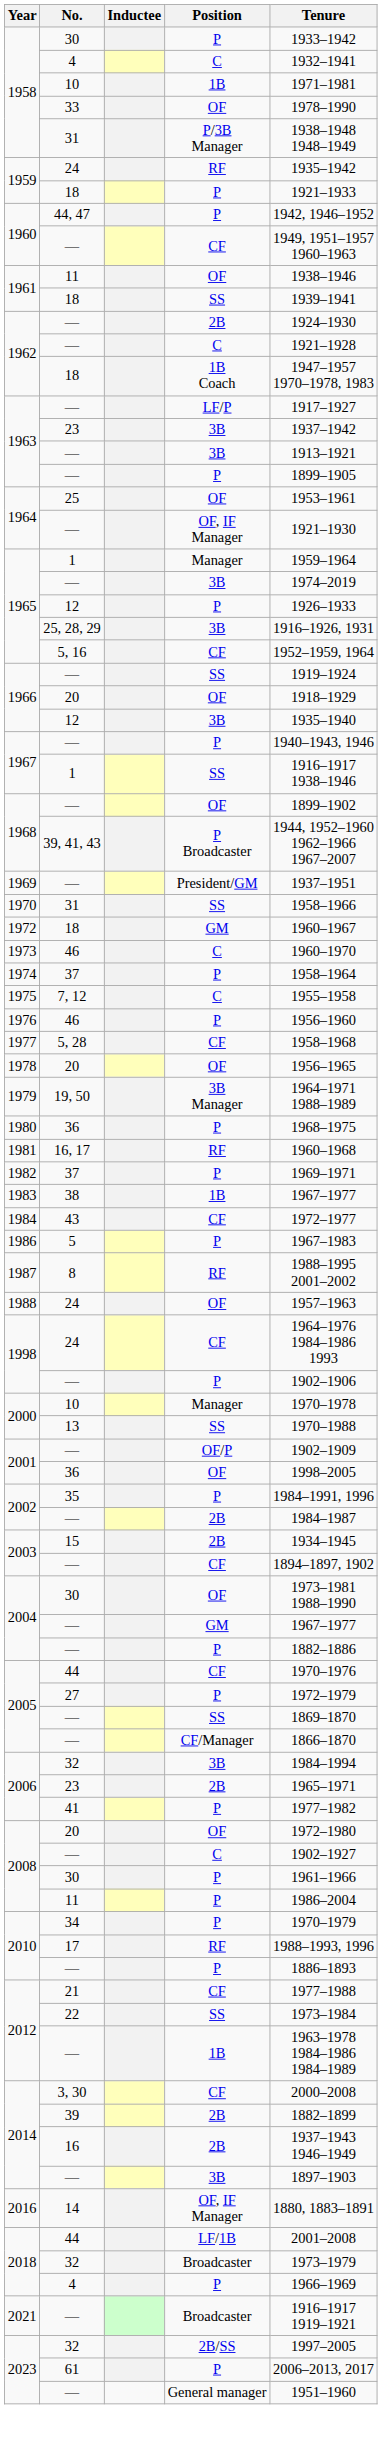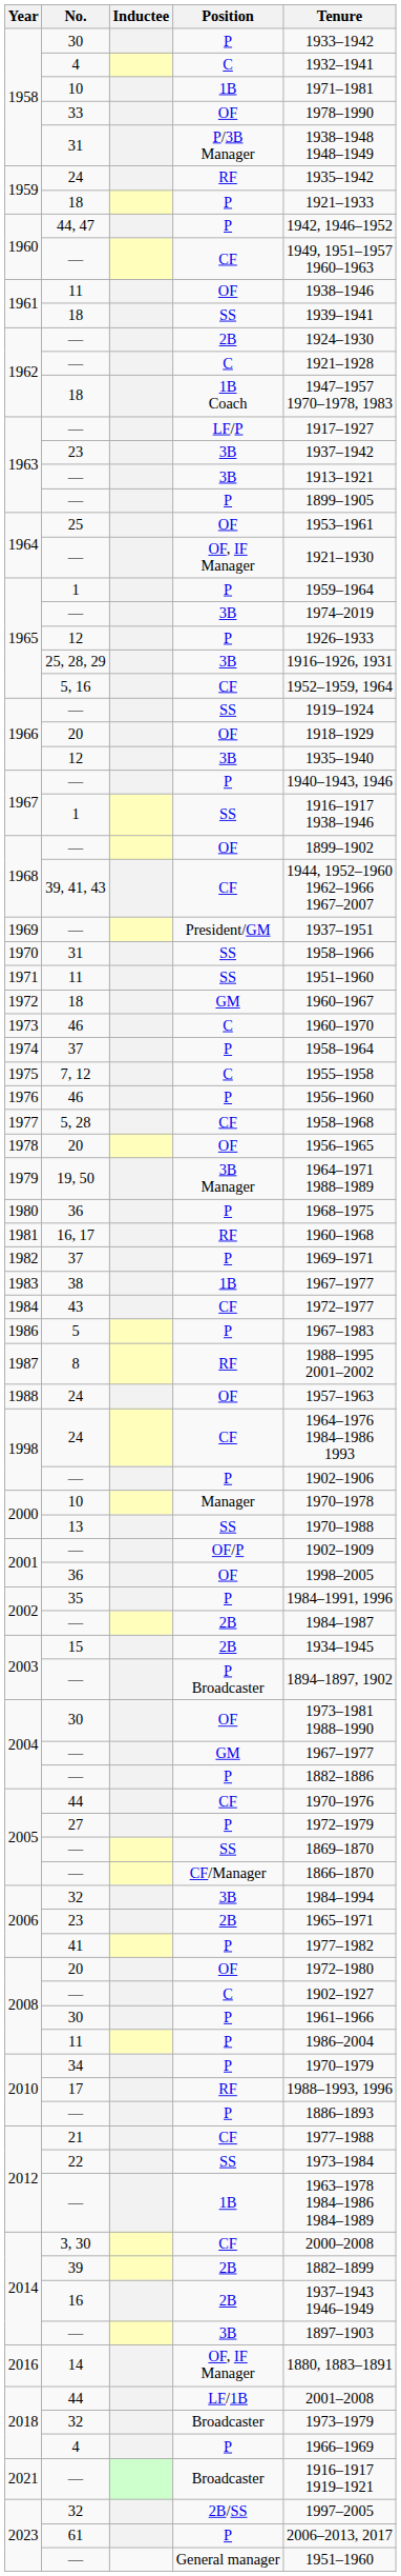 <table class="wikitable sortable plainrowheaders" style="text-align:center">
 <tr>
 <th scope="col">Year</th>
 <th scope="col">No.</th>
 <th scope="col">Inductee</th>
 <th scope="col">Position</th>
 <th scope="col">Tenure</th>
 </tr>
 <tr>
 <td rowspan=5>1958</td>
 <td>30</td>
 <th scope="row" style="text-align:center"></th>
 <td><a href='#'>P</a></td>
 <td>1933–1942</td>
 </tr>
 <tr>
 <td>4</td>
 <th scope="row" style="background:#ffb; text-align:center"><strong></strong></th>
 <td><a href='#'>C</a></td>
 <td>1932–1941</td>
 </tr>
 <tr>
 <td>10</td>
 <th scope="row" style="text-align:center"></th>
 <td><a href='#'>1B</a></td>
 <td>1971–1981</td>
 </tr>
 <tr>
 <td>33</td>
 <th scope="row" style="text-align:center"></th>
 <td><a href='#'>OF</a></td>
 <td>1978–1990</td>
 </tr>
 <tr>
 <td>31</td>
 <th scope="row" style="text-align:center"></th>
 <td><a href='#'>P</a>/<a href='#'>3B</a><br>Manager</td>
 <td>1938–1948<br>1948–1949</td>
 </tr>
 <tr>
 <td rowspan=2>1959</td>
 <td>24</td>
 <th scope="row" style="text-align:center"></th>
 <td><a href='#'>RF</a></td>
 <td>1935–1942</td>
 </tr>
 <tr>
 <td>18</td>
 <th scope="row" style="background:#ffb; text-align:center"><strong></strong></th>
 <td><a href='#'>P</a></td>
 <td>1921–1933</td>
 </tr>
 <tr>
 <td rowspan=2>1960</td>
 <td>44, 47</td>
 <th scope="row" style="text-align:center"></th>
 <td><a href='#'>P</a></td>
 <td>1942, 1946–1952</td>
 </tr>
 <tr>
 <td>—</td>
 <th scope="row" style="background:#ffb; text-align:center"><strong></strong></th>
 <td><a href='#'>CF</a></td>
 <td>1949, 1951–1957<br>1960–1963</td>
 </tr>
 <tr>
 <td rowspan=2>1961</td>
 <td>11</td>
 <th scope="row" style="text-align:center"></th>
 <td><a href='#'>OF</a></td>
 <td>1938–1946</td>
 </tr>
 <tr>
 <td>18</td>
 <th scope="row" style="text-align:center"></th>
 <td><a href='#'>SS</a></td>
 <td>1939–1941</td>
 </tr>
 <tr>
 <td rowspan=3>1962</td>
 <td>—</td>
 <th scope="row" style="text-align:center"></th>
 <td><a href='#'>2B</a></td>
 <td>1924–1930</td>
 </tr>
 <tr>
 <td>—</td>
 <th scope="row" style="text-align:center"></th>
 <td><a href='#'>C</a></td>
 <td>1921–1928</td>
 </tr>
 <tr>
 <td>18</td>
 <th scope="row" style="text-align:center"></th>
 <td><a href='#'>1B</a><br>Coach</td>
 <td>1947–1957<br>1970–1978, 1983</td>
 </tr>
 <tr>
 <td rowspan=4>1963</td>
 <td>—</td>
 <th scope="row" style="text-align:center"></th>
 <td><a href='#'>LF</a>/<a href='#'>P</a></td>
 <td>1917–1927</td>
 </tr>
 <tr>
 <td>23</td>
 <th scope="row" style="text-align:center"></th>
 <td><a href='#'>3B</a></td>
 <td>1937–1942</td>
 </tr>
 <tr>
 <td>—</td>
 <th scope="row" style="text-align:center"></th>
 <td><a href='#'>3B</a></td>
 <td>1913–1921</td>
 </tr>
 <tr>
 <td>—</td>
 <th scope="row" style="text-align:center"></th>
 <td><a href='#'>P</a></td>
 <td>1899–1905</td>
 </tr>
 <tr>
 <td rowspan=2>1964</td>
 <td>25</td>
 <th scope="row" style="text-align:center"></th>
 <td><a href='#'>OF</a></td>
 <td>1953–1961</td>
 </tr>
 <tr>
 <td>—</td>
 <th scope="row" style="text-align:center"></th>
 <td><a href='#'>OF</a>, <a href='#'>IF</a><br>Manager</td>
 <td>1921–1930</td>
 </tr>
 <tr>
 <td rowspan=5>1965</td>
 <td>1</td>
 <th scope="row" style="text-align:center"></th>
-<td>Manager</td>
+<td><a href='#'>P</a></td>
 <td>1959–1964</td>
 </tr>
 <tr>
 <td>—</td>
 <th scope="row" style="text-align:center"></th>
 <td><a href='#'>3B</a></td>
 <td>1974–2019</td>
 </tr>
 <tr>
 <td>12</td>
 <th scope="row" style="text-align:center"></th>
 <td><a href='#'>P</a></td>
 <td>1926–1933</td>
 </tr>
 <tr>
 <td>25, 28, 29</td>
 <th scope="row" style="text-align:center"></th>
 <td><a href='#'>3B</a></td>
 <td>1916–1926, 1931</td>
 </tr>
 <tr>
 <td>5, 16</td>
 <th scope="row" style="text-align:center"></th>
 <td><a href='#'>CF</a></td>
 <td>1952–1959, 1964</td>
 </tr>
 <tr>
 <td rowspan=3>1966</td>
 <td>—</td>
 <th scope="row" style="text-align:center"></th>
 <td><a href='#'>SS</a></td>
 <td>1919–1924</td>
 </tr>
 <tr>
 <td>20</td>
 <th scope="row" style="text-align:center"></th>
 <td><a href='#'>OF</a></td>
 <td>1918–1929</td>
 </tr>
 <tr>
 <td>12</td>
 <th scope="row" style="text-align:center"></th>
 <td><a href='#'>3B</a></td>
 <td>1935–1940</td>
 </tr>
 <tr>
 <td rowspan=2>1967</td>
 <td>—</td>
 <th scope="row" style="text-align:center"></th>
 <td><a href='#'>P</a></td>
 <td>1940–1943, 1946</td>
 </tr>
 <tr>
 <td>1</td>
 <th scope="row" style="background:#ffb; text-align:center"><strong></strong></th>
 <td><a href='#'>SS</a></td>
 <td>1916–1917<br>1938–1946</td>
 </tr>
 <tr>
 <td rowspan=2>1968</td>
 <td>—</td>
 <th scope="row" style="background:#ffb; text-align:center"><strong></strong></th>
 <td><a href='#'>OF</a></td>
 <td>1899–1902</td>
 </tr>
 <tr>
 <td>39, 41, 43</td>
 <th scope="row" style="text-align:center"></th>
-<td><a href='#'>P</a><br>Broadcaster</td>
+<td><a href='#'>CF</a></td>
 <td>1944, 1952–1960<br>1962–1966<br>1967–2007</td>
 </tr>
 <tr>
 <td>1969</td>
 <td>—</td>
 <th scope="row" style="background:#ffb; text-align:center"><strong></strong></th>
 <td>President/<a href='#'>GM</a></td>
 <td>1937–1951</td>
 </tr>
 <tr>
 <td>1970</td>
 <td>31</td>
 <th scope="row" style="text-align:center"></th>
 <td><a href='#'>SS</a></td>
 <td>1958–1966</td>
+</tr>
+<tr>
+<td>1971</td>
+<td>11</td>
+<th scope="row" style="text-align:center"></th>
+<td><a href='#'>SS</a></td>
+<td>1951–1960</td>
 </tr>
 <tr>
 <td>1972</td>
 <td>18</td>
 <th scope="row" style="text-align:center"></th>
 <td><a href='#'>GM</a></td>
 <td>1960–1967</td>
 </tr>
 <tr>
 <td>1973</td>
 <td>46</td>
 <th scope="row" style="text-align:center"></th>
 <td><a href='#'>C</a></td>
 <td>1960–1970</td>
 </tr>
 <tr>
 <td>1974</td>
 <td>37</td>
 <th scope="row" style="text-align:center"></th>
 <td><a href='#'>P</a></td>
 <td>1958–1964</td>
 </tr>
 <tr>
 <td>1975</td>
 <td>7, 12</td>
 <th scope="row" style="text-align:center"></th>
 <td><a href='#'>C</a></td>
 <td>1955–1958</td>
 </tr>
 <tr>
 <td>1976</td>
 <td>46</td>
 <th scope="row" style="text-align:center"></th>
 <td><a href='#'>P</a></td>
 <td>1956–1960</td>
 </tr>
 <tr>
 <td>1977</td>
 <td>5, 28</td>
 <th scope="row" style="text-align:center"></th>
 <td><a href='#'>CF</a></td>
 <td>1958–1968</td>
 </tr>
 <tr>
 <td>1978</td>
 <td>20</td>
 <th scope="row" style="background:#ffb; text-align:center"><strong></strong></th>
 <td><a href='#'>OF</a></td>
 <td>1956–1965</td>
 </tr>
 <tr>
 <td>1979</td>
 <td>19, 50</td>
 <th scope="row" style="text-align:center"></th>
 <td><a href='#'>3B</a><br>Manager</td>
 <td>1964–1971<br>1988–1989</td>
 </tr>
 <tr>
 <td>1980</td>
 <td>36</td>
 <th scope="row" style="text-align:center"></th>
 <td><a href='#'>P</a></td>
 <td>1968–1975</td>
 </tr>
 <tr>
 <td>1981</td>
 <td>16, 17</td>
 <th scope="row" style="text-align:center"></th>
 <td><a href='#'>RF</a></td>
 <td>1960–1968</td>
 </tr>
 <tr>
 <td>1982</td>
 <td>37</td>
 <th scope="row" style="text-align:center"></th>
 <td><a href='#'>P</a></td>
 <td>1969–1971</td>
 </tr>
 <tr>
 <td>1983</td>
 <td>38</td>
 <th scope="row" style="text-align:center"></th>
 <td><a href='#'>1B</a></td>
 <td>1967–1977</td>
 </tr>
 <tr>
 <td>1984</td>
 <td>43</td>
 <th scope="row" style="text-align:center"></th>
 <td><a href='#'>CF</a></td>
 <td>1972–1977</td>
 </tr>
 <tr>
 <td>1986</td>
 <td>5</td>
 <th scope="row" style="background:#ffb; text-align:center"><strong></strong></th>
 <td><a href='#'>P</a></td>
 <td>1967–1983</td>
 </tr>
 <tr>
 <td>1987</td>
 <td>8</td>
 <th scope="row" style="background:#ffb; text-align:center"><strong></strong></th>
 <td><a href='#'>RF</a></td>
 <td>1988–1995<br>2001–2002</td>
 </tr>
 <tr>
 <td>1988</td>
 <td>24</td>
 <th scope="row" style="text-align:center"></th>
 <td><a href='#'>OF</a></td>
 <td>1957–1963</td>
 </tr>
 <tr>
 <td rowspan=2>1998</td>
 <td>24</td>
 <th scope="row" style="background:#ffb; text-align:center"><strong></strong></th>
 <td><a href='#'>CF</a></td>
 <td>1964–1976<br>1984–1986<br>1993</td>
 </tr>
 <tr>
 <td>—</td>
 <th scope="row" style="text-align:center"></th>
 <td><a href='#'>P</a></td>
 <td>1902–1906</td>
 </tr>
 <tr>
 <td rowspan=2>2000</td>
 <td>10</td>
 <th scope="row" style="background:#ffb; text-align:center"><strong></strong></th>
 <td>Manager</td>
 <td>1970–1978</td>
 </tr>
 <tr>
 <td>13</td>
 <th scope="row" style="text-align:center"></th>
 <td><a href='#'>SS</a></td>
 <td>1970–1988</td>
 </tr>
 <tr>
 <td rowspan=2>2001</td>
 <td>—</td>
 <th scope="row" style="text-align:center"></th>
 <td><a href='#'>OF</a>/<a href='#'>P</a></td>
 <td>1902–1909</td>
 </tr>
 <tr>
 <td>36</td>
 <th scope="row" style="text-align:center"></th>
 <td><a href='#'>OF</a></td>
 <td>1998–2005</td>
 </tr>
 <tr>
 <td rowspan=2>2002</td>
 <td>35</td>
 <th scope="row" style="text-align:center"></th>
 <td><a href='#'>P</a></td>
 <td>1984–1991, 1996</td>
 </tr>
 <tr>
 <td>—</td>
 <th scope="row" style="background:#ffb; text-align:center"><strong></strong></th>
 <td><a href='#'>2B</a></td>
 <td>1984–1987</td>
 </tr>
 <tr>
 <td rowspan=2>2003</td>
 <td>15</td>
 <th scope="row" style="text-align:center"></th>
 <td><a href='#'>2B</a></td>
 <td>1934–1945</td>
 </tr>
 <tr>
 <td>—</td>
 <th scope="row" style="text-align:center"></th>
-<td><a href='#'>CF</a></td>
+<td><a href='#'>P</a><br>Broadcaster</td>
 <td>1894–1897, 1902</td>
 </tr>
 <tr>
 <td rowspan=3>2004</td>
 <td>30</td>
 <th scope="row" style="text-align:center"></th>
 <td><a href='#'>OF</a></td>
 <td>1973–1981<br>1988–1990</td>
 </tr>
 <tr>
 <td>—</td>
 <th scope="row" style="text-align:center"></th>
 <td><a href='#'>GM</a></td>
 <td>1967–1977</td>
 </tr>
 <tr>
 <td>—</td>
 <th scope="row" style="text-align:center"></th>
 <td><a href='#'>P</a></td>
 <td>1882–1886</td>
 </tr>
 <tr>
 <td rowspan=4>2005</td>
 <td>44</td>
 <th scope="row" style="text-align:center"></th>
 <td><a href='#'>CF</a></td>
 <td>1970–1976</td>
 </tr>
 <tr>
 <td>27</td>
 <th scope="row" style="text-align:center"></th>
 <td><a href='#'>P</a></td>
 <td>1972–1979</td>
 </tr>
 <tr>
 <td>—</td>
 <th scope="row" style="background:#ffb; text-align:center"><strong></strong></th>
 <td><a href='#'>SS</a></td>
 <td>1869–1870</td>
 </tr>
 <tr>
 <td>—</td>
 <th scope="row" style="background:#ffb; text-align:center"><strong></strong></th>
 <td><a href='#'>CF</a>/Manager</td>
 <td>1866–1870</td>
 </tr>
 <tr>
 <td rowspan=3>2006</td>
 <td>32</td>
 <th scope="row" style="text-align:center"></th>
 <td><a href='#'>3B</a></td>
 <td>1984–1994</td>
 </tr>
 <tr>
 <td>23</td>
 <th scope="row" style="text-align:center"></th>
 <td><a href='#'>2B</a></td>
 <td>1965–1971</td>
 </tr>
 <tr>
 <td>41</td>
 <th scope="row" style="background:#ffb; text-align:center"><strong></strong></th>
 <td><a href='#'>P</a></td>
 <td>1977–1982</td>
 </tr>
 <tr>
 <td rowspan=4>2008</td>
 <td>20</td>
 <th scope="row" style="text-align:center"></th>
 <td><a href='#'>OF</a></td>
 <td>1972–1980</td>
 </tr>
 <tr>
 <td>—</td>
 <th scope="row" style="text-align:center"></th>
 <td><a href='#'>C</a></td>
 <td>1902–1927</td>
 </tr>
 <tr>
 <td>30</td>
 <th scope="row" style="text-align:center"></th>
 <td><a href='#'>P</a></td>
 <td>1961–1966</td>
 </tr>
 <tr>
 <td>11</td>
 <th scope="row" style="background:#ffb; text-align:center"><strong></strong></th>
 <td><a href='#'>P</a></td>
 <td>1986–2004</td>
 </tr>
 <tr>
 <td rowspan=3>2010</td>
 <td>34</td>
 <th scope="row" style="text-align:center"></th>
 <td><a href='#'>P</a></td>
 <td>1970–1979</td>
 </tr>
 <tr>
 <td>17</td>
 <th scope="row" style="text-align:center"></th>
 <td><a href='#'>RF</a></td>
 <td>1988–1993, 1996</td>
 </tr>
 <tr>
 <td>—</td>
 <th scope="row" style="text-align:center"></th>
 <td><a href='#'>P</a></td>
 <td>1886–1893</td>
 </tr>
 <tr>
 <td rowspan=3>2012</td>
 <td>21</td>
 <th scope="row" style="text-align:center"></th>
 <td><a href='#'>CF</a></td>
 <td>1977–1988</td>
 </tr>
 <tr>
 <td>22</td>
 <th scope="row" style="text-align:center"></th>
 <td><a href='#'>SS</a></td>
 <td>1973–1984</td>
 </tr>
 <tr>
 <td>—</td>
 <th scope="row" style="text-align:center"></th>
 <td><a href='#'>1B</a></td>
 <td>1963–1978<br>1984–1986<br>1984–1989</td>
 </tr>
 <tr>
 <td rowspan=4>2014</td>
 <td>3, 30</td>
 <th scope="row" style="background:#ffb; text-align:center"><strong></strong></th>
 <td><a href='#'>CF</a></td>
 <td>2000–2008</td>
 </tr>
 <tr>
 <td>39</td>
 <th scope="row" style="background:#ffb; text-align:center"><strong></strong></th>
 <td><a href='#'>2B</a></td>
 <td>1882–1899</td>
 </tr>
 <tr>
 <td>16</td>
 <th scope="row" style="text-align:center"></th>
 <td><a href='#'>2B</a></td>
 <td>1937–1943<br>1946–1949</td>
 </tr>
 <tr>
 <td>—</td>
 <th scope="row" style="background:#ffb; text-align:center"><strong></strong></th>
 <td><a href='#'>3B</a></td>
 <td>1897–1903</td>
 </tr>
 <tr>
 <td>2016</td>
 <td>14</td>
 <th scope="row" style="text-align:center"></th>
 <td><a href='#'>OF</a>, <a href='#'>IF</a><br>Manager</td>
 <td>1880, 1883–1891</td>
 </tr>
 <tr>
 <td rowspan=3>2018</td>
 <td>44</td>
 <th scope="row" style="text-align:center"></th>
 <td><a href='#'>LF</a>/<a href='#'>1B</a></td>
 <td>2001–2008</td>
 </tr>
 <tr>
 <td>32</td>
 <th scope="row" style="text-align:center"></th>
 <td>Broadcaster</td>
 <td>1973–1979</td>
 </tr>
 <tr>
 <td>4</td>
 <th scope="row" style="text-align:center"></th>
 <td><a href='#'>P</a></td>
 <td>1966–1969</td>
 </tr>
 <tr>
 <td>2021</td>
 <td>—</td>
 <th scope="row" style="background:#cfc; text-align:center"><strong></strong></th>
 <td>Broadcaster</td>
 <td>1916–1917<br>1919–1921</td>
 </tr>
 <tr>
 <td rowspan=3>2023</td>
 <td>32</td>
 <th scope="row" style="text-align:center"></th>
 <td><a href='#'>2B</a>/<a href='#'>SS</a></td>
 <td>1997–2005</td>
 </tr>
 <tr>
 <td>61</td>
 <th scope="row" style="text-align:center"></th>
 <td><a href='#'>P</a></td>
 <td>2006–2013, 2017</td>
 </tr>
 <tr>
 <td>—</td>
 <td !scope="row" style="text-align:center"></td>
 <td>General manager</td>
 <td>1951–1960</td>
 </tr>
 </table>
